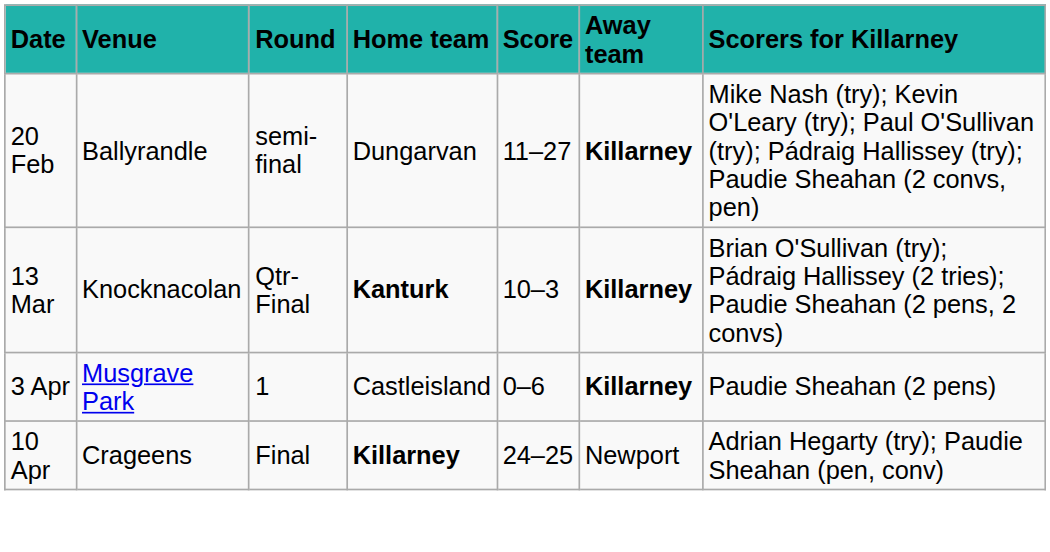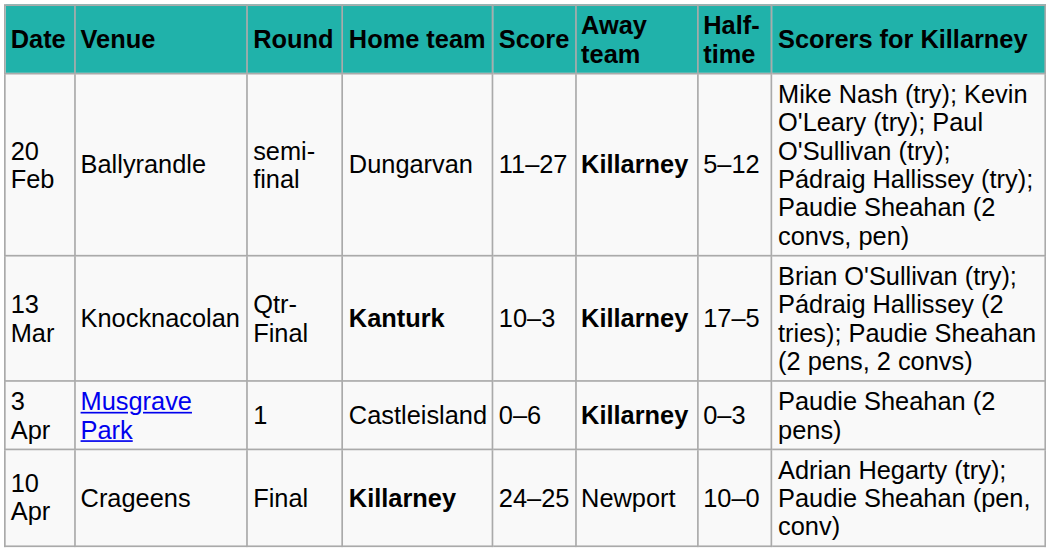 <table class="wikitable" style=" float:left; margin:0.5em auto; font-size:95%">
 <tr bgcolor="#20B2AA">
 <td><strong>Date</strong></td>
 <td><strong>Venue</strong></td>
 <td><strong>Round</strong></td>
 <td><strong>Home team</strong></td>
 <td><strong>Score</strong></td>
 <td><strong>Away team</strong></td>
+<td><strong>Half-time</strong></td>
 <td><strong>Scorers for Killarney</strong></td>
 </tr>
 <tr>
 <td>20 Feb</td>
 <td>Ballyrandle</td>
 <td>semi-final</td>
 <td>Dungarvan</td>
 <td>11–27</td>
 <td><strong>Killarney</strong></td>
+<td>5–12</td>
 <td>Mike Nash (try); Kevin O'Leary (try); Paul O'Sullivan (try); Pádraig Hallissey (try); Paudie Sheahan (2 convs, pen)</td>
 </tr>
 <tr>
 <td>13 Mar</td>
 <td>Knocknacolan</td>
 <td>Qtr-Final</td>
 <td><strong>Kanturk</strong></td>
 <td>10–3</td>
 <td><strong>Killarney</strong></td>
+<td>17–5</td>
 <td>Brian O'Sullivan (try); Pádraig Hallissey (2 tries); Paudie Sheahan (2 pens, 2 convs)</td>
 </tr>
 <tr>
 <td>3 Apr</td>
 <td><a href='#'>Musgrave Park</a></td>
 <td>1</td>
 <td>Castleisland</td>
 <td>0–6</td>
 <td><strong>Killarney</strong></td>
+<td>0–3</td>
 <td>Paudie Sheahan (2 pens)</td>
 </tr>
 <tr>
 <td>10 Apr</td>
 <td>Crageens</td>
 <td>Final</td>
 <td><strong>Killarney</strong></td>
 <td>24–25</td>
 <td>Newport</td>
+<td>10–0</td>
 <td>Adrian Hegarty (try); Paudie Sheahan (pen, conv)</td>
 </tr>
 </table>
